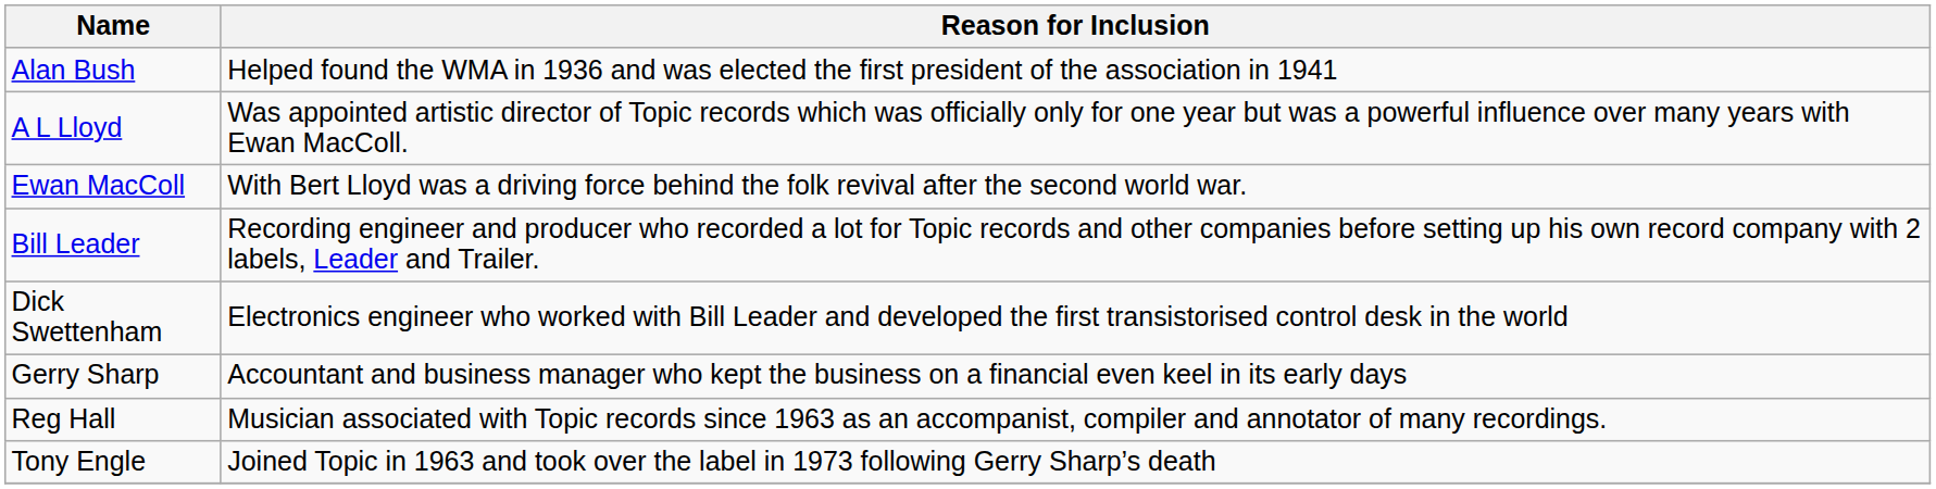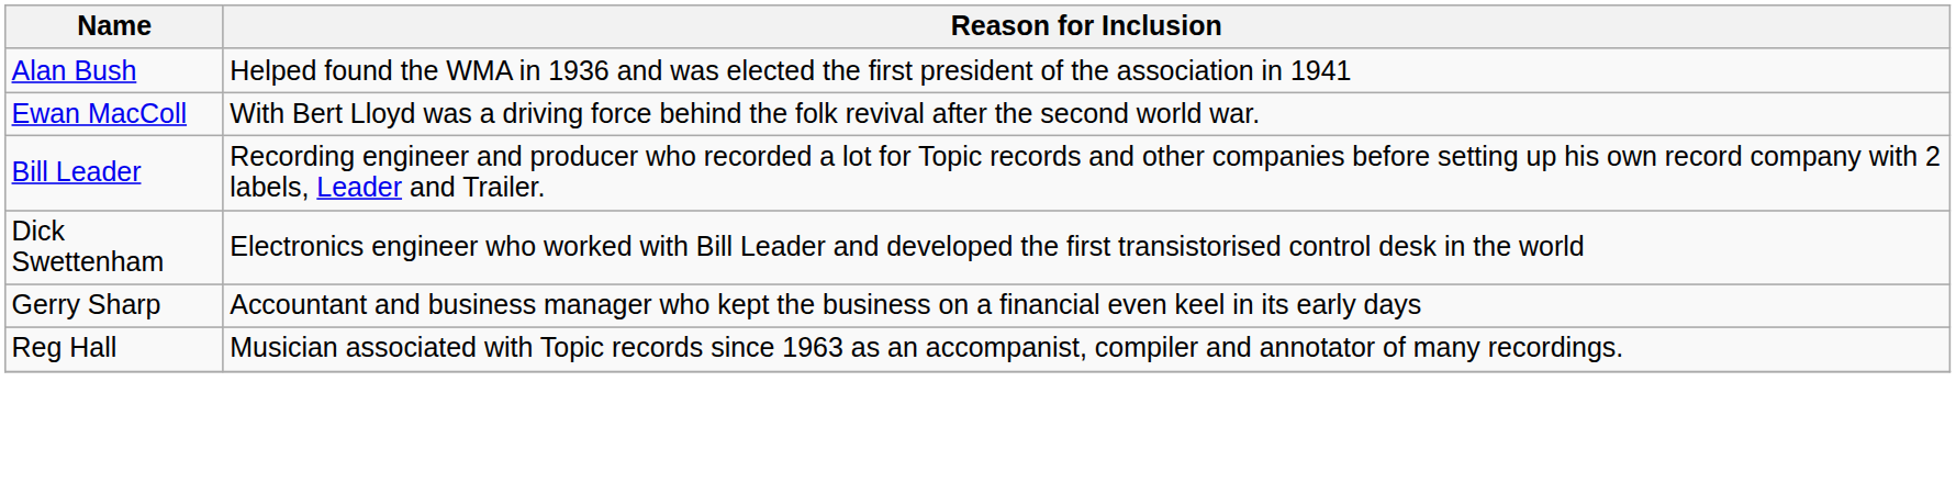 <table class = "wikitable">
 <tr>
 <th style="width: 120px">Name</th>
 <th style="width: 1000px">Reason for Inclusion</th>
 </tr>
 <tr>
 <td><a href='#'>Alan Bush</a></td>
 <td>Helped found the WMA in 1936 and was elected the first president of the association in 1941</td>
-</tr>
-<tr>
-<td><a href='#'>A L Lloyd</a></td>
-<td>Was appointed artistic director of Topic records which was officially only for one year but was a powerful influence over many years with Ewan MacColl.</td>
 </tr>
 <tr>
 <td><a href='#'>Ewan MacColl</a></td>
 <td>With Bert Lloyd was a driving force behind the folk revival after the second world war.</td>
 </tr>
 <tr>
 <td><a href='#'>Bill Leader</a></td>
 <td>Recording engineer and producer who recorded a lot for Topic records and other companies before setting up his own record company with 2 labels, <a href='#'>Leader</a> and Trailer.</td>
 </tr>
 <tr>
 <td>Dick Swettenham</td>
 <td>Electronics engineer who worked with Bill Leader and developed the first transistorised control desk in the world</td>
 </tr>
 <tr>
 <td>Gerry Sharp</td>
 <td>Accountant and business manager who kept the business on a financial even keel in its early days</td>
 </tr>
 <tr>
 <td>Reg Hall</td>
 <td>Musician associated with Topic records since 1963 as an accompanist, compiler and annotator of many recordings.</td>
 </tr>
 <tr>
-<td>Tony Engle</td>
-<td>Joined Topic in 1963 and took over the label in 1973 following Gerry Sharp’s death</td>
-</tr>
-<tr>
 </tr>
 </table>
